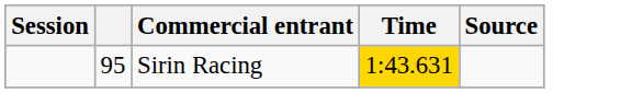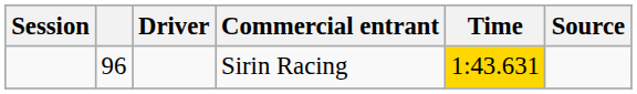 <table class="wikitable" style="font-size: 85%">
 <tr>
 <th>Session</th>
 <th></th>
+<th>Driver</th>
 <th>Commercial entrant</th>
 <th>Time</th>
 <th>Source</th>
 </tr>
 <tr>
 <td></td>
-<td align=center>95</td>
+<td align=center>96</td>
+<td></td>
 <td>Sirin Racing</td>
 <td style="background: gold;">1:43.631</td>
 <td align=center></td>
 </tr>
 </table>
